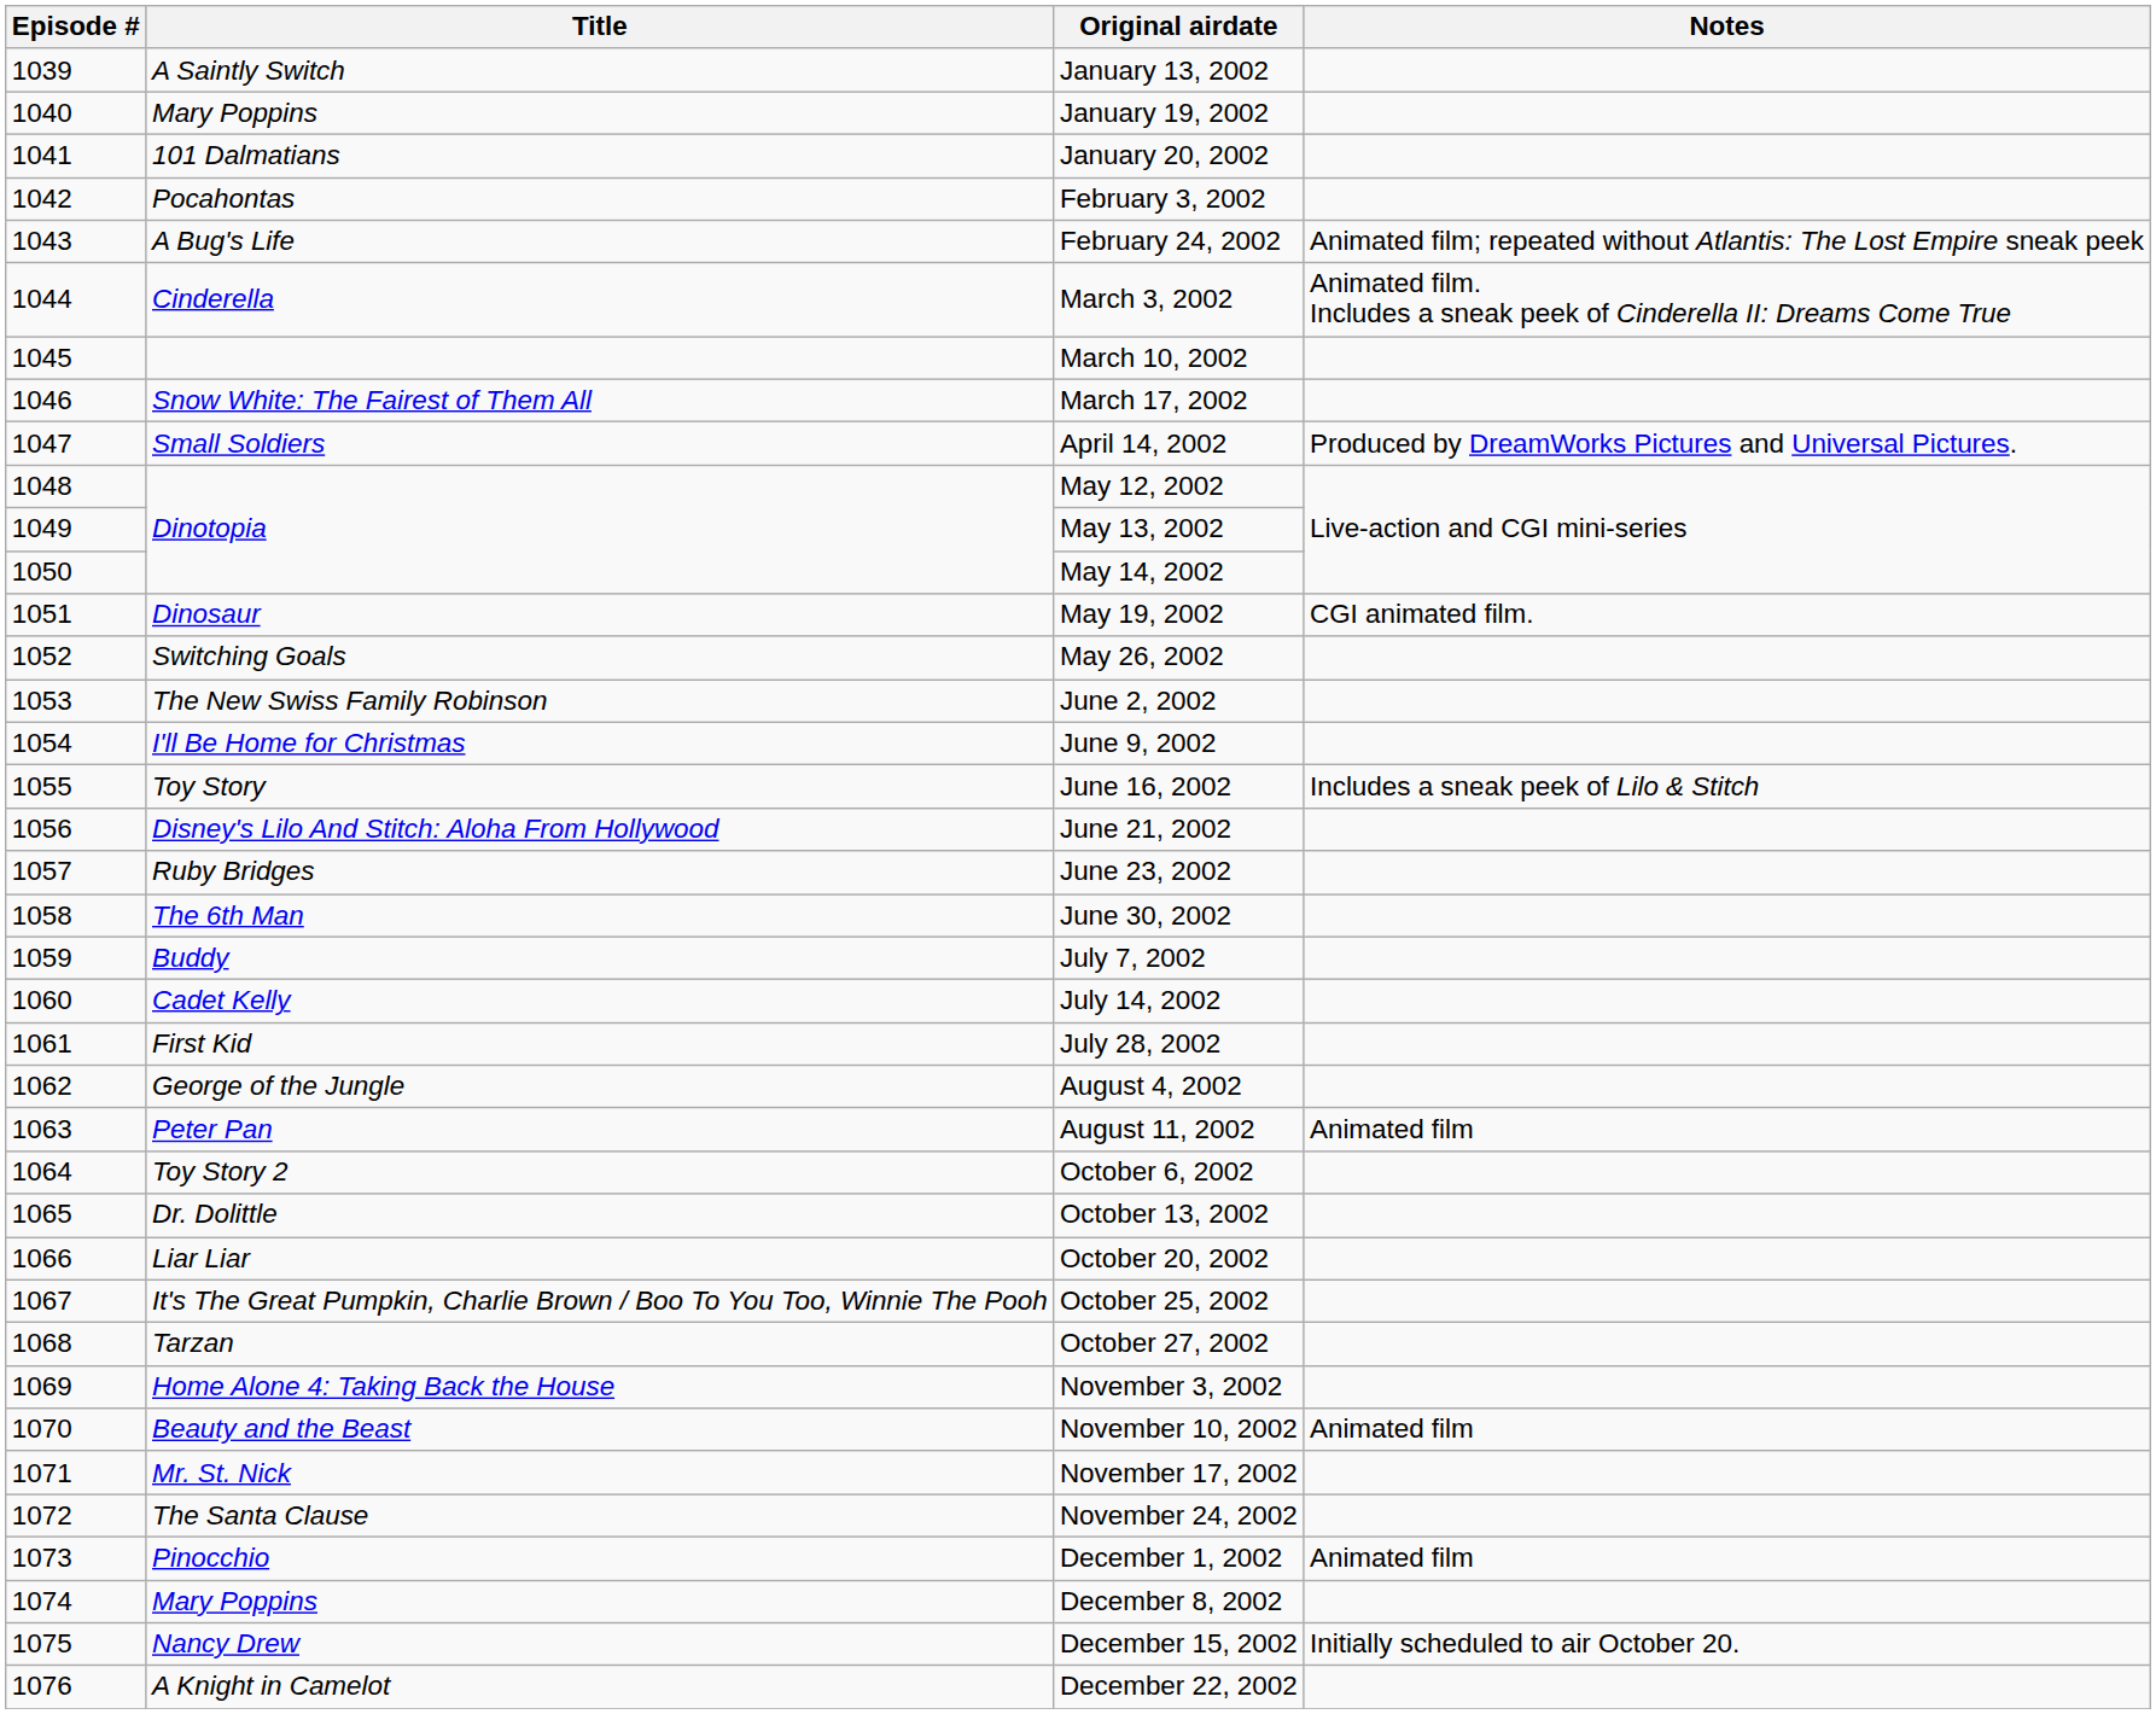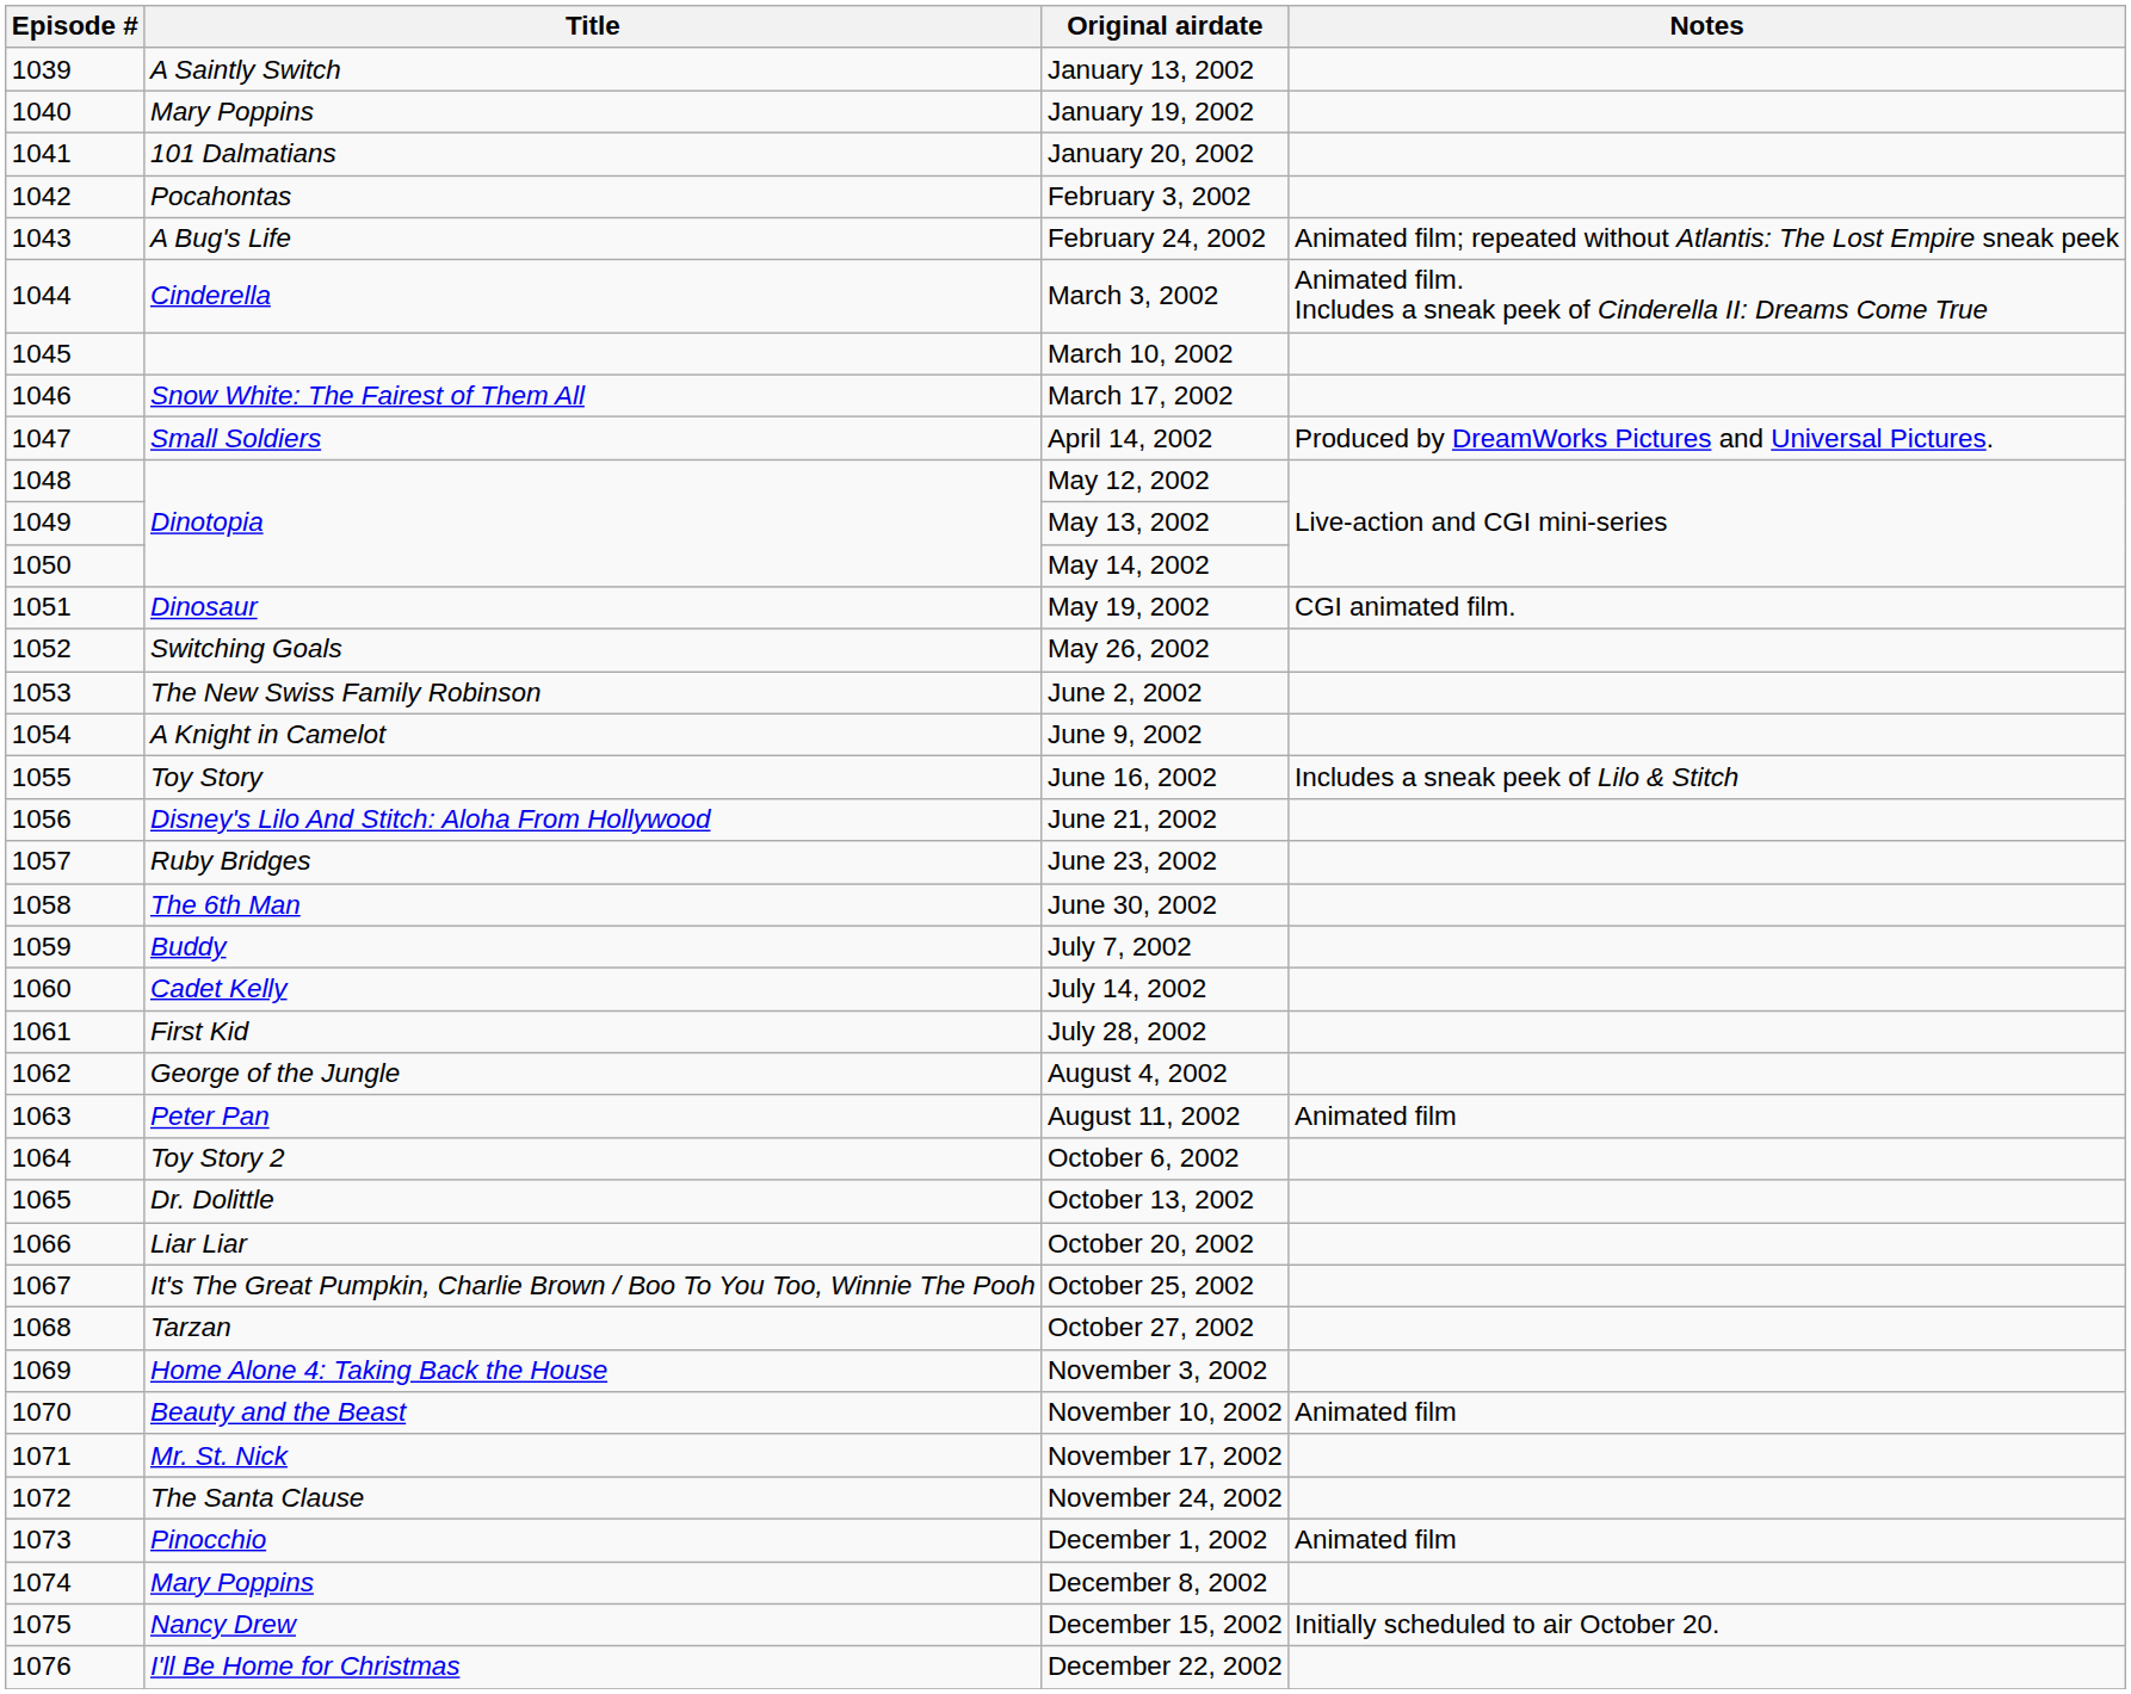 <table class="wikitable sortable">
 <tr>
 <th>Episode #</th>
 <th>Title</th>
 <th>Original airdate</th>
 <th>Notes</th>
 </tr>
 <tr>
 <td>1039</td>
 <td><em>A Saintly Switch</em></td>
 <td>January 13, 2002</td>
 <td></td>
 </tr>
 <tr>
 <td>1040</td>
 <td><em>Mary Poppins</em></td>
 <td>January 19, 2002</td>
 <td></td>
 </tr>
 <tr>
 <td>1041</td>
 <td><em>101 Dalmatians</em></td>
 <td>January 20, 2002</td>
 <td></td>
 </tr>
 <tr>
 <td>1042</td>
 <td><em>Pocahontas</em></td>
 <td>February 3, 2002</td>
 <td></td>
 </tr>
 <tr>
 <td>1043</td>
 <td><em>A Bug's Life</em></td>
 <td>February 24, 2002</td>
 <td>Animated film; repeated without <em>Atlantis: The Lost Empire</em> sneak peek</td>
 </tr>
 <tr>
 <td>1044</td>
 <td><em><a href='#'>Cinderella</a></em></td>
 <td>March 3, 2002</td>
 <td>Animated film.<br>Includes a sneak peek of <em>Cinderella II: Dreams Come True</em></td>
 </tr>
 <tr>
 <td>1045</td>
 <td><em></em></td>
 <td>March 10, 2002</td>
 <td></td>
 </tr>
 <tr>
 <td>1046</td>
 <td><em><a href='#'>Snow White: The Fairest of Them All</a></em></td>
 <td>March 17, 2002</td>
 <td></td>
 </tr>
 <tr>
 <td>1047</td>
 <td><em><a href='#'>Small Soldiers</a></em></td>
 <td>April 14, 2002</td>
 <td>Produced by <a href='#'>DreamWorks Pictures</a> and <a href='#'>Universal Pictures</a>.</td>
 </tr>
 <tr>
 <td>1048</td>
 <td rowspan="3"><em><a href='#'>Dinotopia</a></em></td>
 <td>May 12, 2002</td>
 <td rowspan="3">Live-action and CGI mini-series</td>
 </tr>
 <tr>
 <td>1049</td>
 <td>May 13, 2002</td>
 </tr>
 <tr>
 <td>1050</td>
 <td>May 14, 2002</td>
 </tr>
 <tr>
 <td>1051</td>
 <td><em><a href='#'>Dinosaur</a></em></td>
 <td>May 19, 2002</td>
 <td>CGI animated film.</td>
 </tr>
 <tr>
 <td>1052</td>
 <td><em>Switching Goals</em></td>
 <td>May 26, 2002</td>
 <td></td>
 </tr>
 <tr>
 <td>1053</td>
 <td><em>The New Swiss Family Robinson</em></td>
 <td>June 2, 2002</td>
 <td></td>
 </tr>
 <tr>
 <td>1054</td>
-<td><em><a href='#'>I'll Be Home for Christmas</a></em></td>
+<td><em>A Knight in Camelot</em></td>
 <td>June 9, 2002</td>
 <td></td>
 </tr>
 <tr>
 <td>1055</td>
 <td><em>Toy Story</em></td>
 <td>June 16, 2002</td>
 <td>Includes a sneak peek of <em>Lilo & Stitch</em></td>
 </tr>
 <tr>
 <td>1056</td>
 <td><em><a href='#'>Disney's Lilo And Stitch: Aloha From Hollywood</a></em></td>
 <td>June 21, 2002</td>
 <td></td>
 </tr>
 <tr>
 <td>1057</td>
 <td><em>Ruby Bridges</em></td>
 <td>June 23, 2002</td>
 <td></td>
 </tr>
 <tr>
 <td>1058</td>
 <td><em><a href='#'>The 6th Man</a></em></td>
 <td>June 30, 2002</td>
 <td></td>
 </tr>
 <tr>
 <td>1059</td>
 <td><em><a href='#'>Buddy</a></em></td>
 <td>July 7, 2002</td>
 <td></td>
 </tr>
 <tr>
 <td>1060</td>
 <td><em><a href='#'>Cadet Kelly</a></em></td>
 <td>July 14, 2002</td>
 <td></td>
 </tr>
 <tr>
 <td>1061</td>
 <td><em>First Kid</em></td>
 <td>July 28, 2002</td>
 <td></td>
 </tr>
 <tr>
 <td>1062</td>
 <td><em>George of the Jungle</em></td>
 <td>August 4, 2002</td>
 <td></td>
 </tr>
 <tr>
 <td>1063</td>
 <td><em><a href='#'>Peter Pan</a></em></td>
 <td>August 11, 2002</td>
 <td>Animated film</td>
 </tr>
 <tr>
 <td>1064</td>
 <td><em>Toy Story 2</em></td>
 <td>October 6, 2002</td>
 <td></td>
 </tr>
 <tr>
 <td>1065</td>
 <td><em>Dr. Dolittle</em></td>
 <td>October 13, 2002</td>
 <td></td>
 </tr>
 <tr>
 <td>1066</td>
 <td><em>Liar Liar</em></td>
 <td>October 20, 2002</td>
 <td></td>
 </tr>
 <tr>
 <td>1067</td>
 <td><em>It's The Great Pumpkin, Charlie Brown / Boo To You Too, Winnie The Pooh</em></td>
 <td>October 25, 2002</td>
 <td></td>
 </tr>
 <tr>
 <td>1068</td>
 <td><em>Tarzan</em></td>
 <td>October 27, 2002</td>
 <td></td>
 </tr>
 <tr>
 <td>1069</td>
 <td><em><a href='#'>Home Alone 4: Taking Back the House</a></em></td>
 <td>November 3, 2002</td>
 <td></td>
 </tr>
 <tr>
 <td>1070</td>
 <td><em><a href='#'>Beauty and the Beast</a></em></td>
 <td>November 10, 2002</td>
 <td>Animated film</td>
 </tr>
 <tr>
 <td>1071</td>
 <td><em><a href='#'>Mr. St. Nick</a></em></td>
 <td>November 17, 2002</td>
 <td></td>
 </tr>
 <tr>
 <td>1072</td>
 <td><em>The Santa Clause</em></td>
 <td>November 24, 2002</td>
 <td></td>
 </tr>
 <tr>
 <td>1073</td>
 <td><em><a href='#'>Pinocchio</a></em></td>
 <td>December 1, 2002</td>
 <td>Animated film</td>
 </tr>
 <tr>
 <td>1074</td>
 <td><em><a href='#'>Mary Poppins</a></em></td>
 <td>December 8, 2002</td>
 <td></td>
 </tr>
 <tr>
 <td>1075</td>
 <td><em><a href='#'>Nancy Drew</a></em></td>
 <td>December 15, 2002</td>
 <td>Initially scheduled to air October 20.</td>
 </tr>
 <tr>
 <td>1076</td>
-<td><em>A Knight in Camelot</em></td>
+<td><em><a href='#'>I'll Be Home for Christmas</a></em></td>
 <td>December 22, 2002</td>
 <td></td>
 </tr>
 </table>
